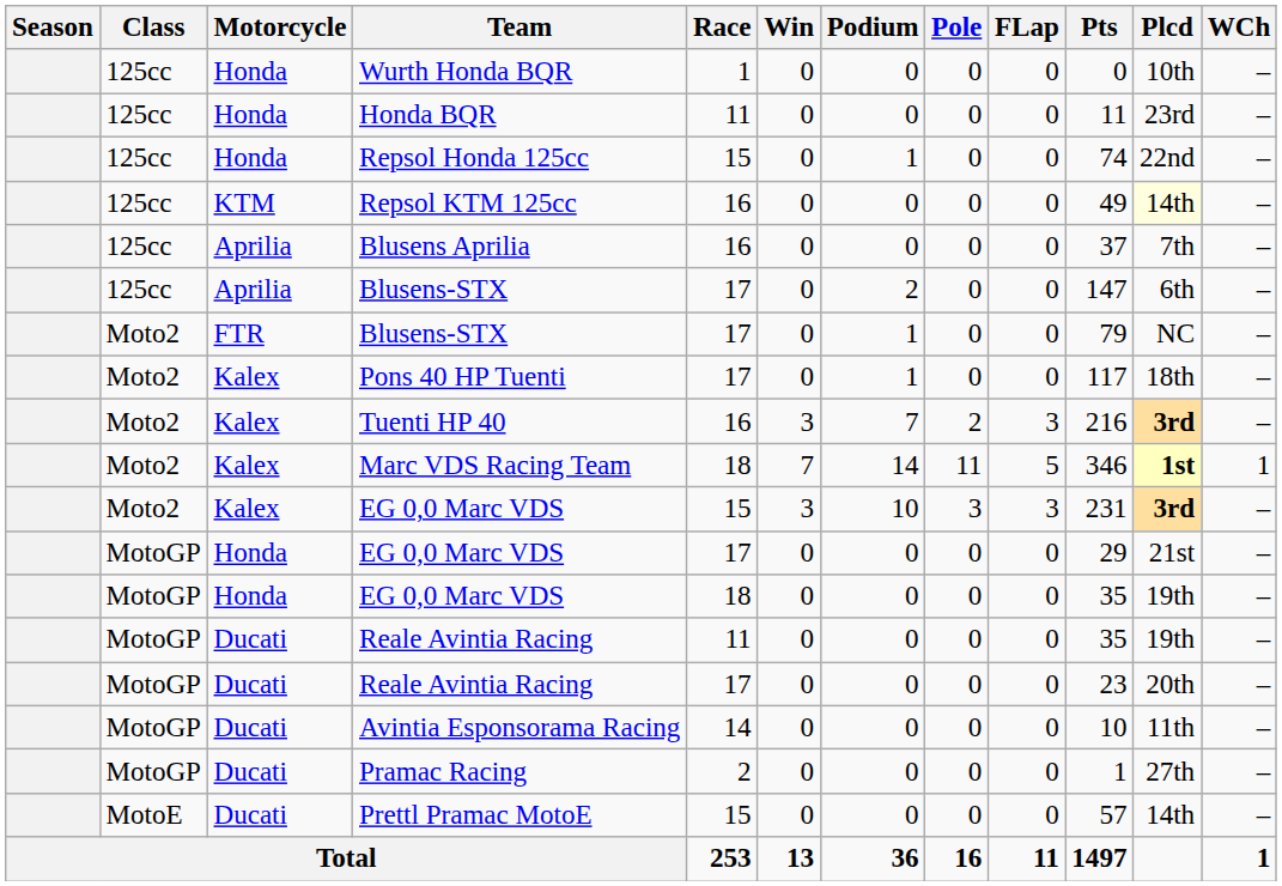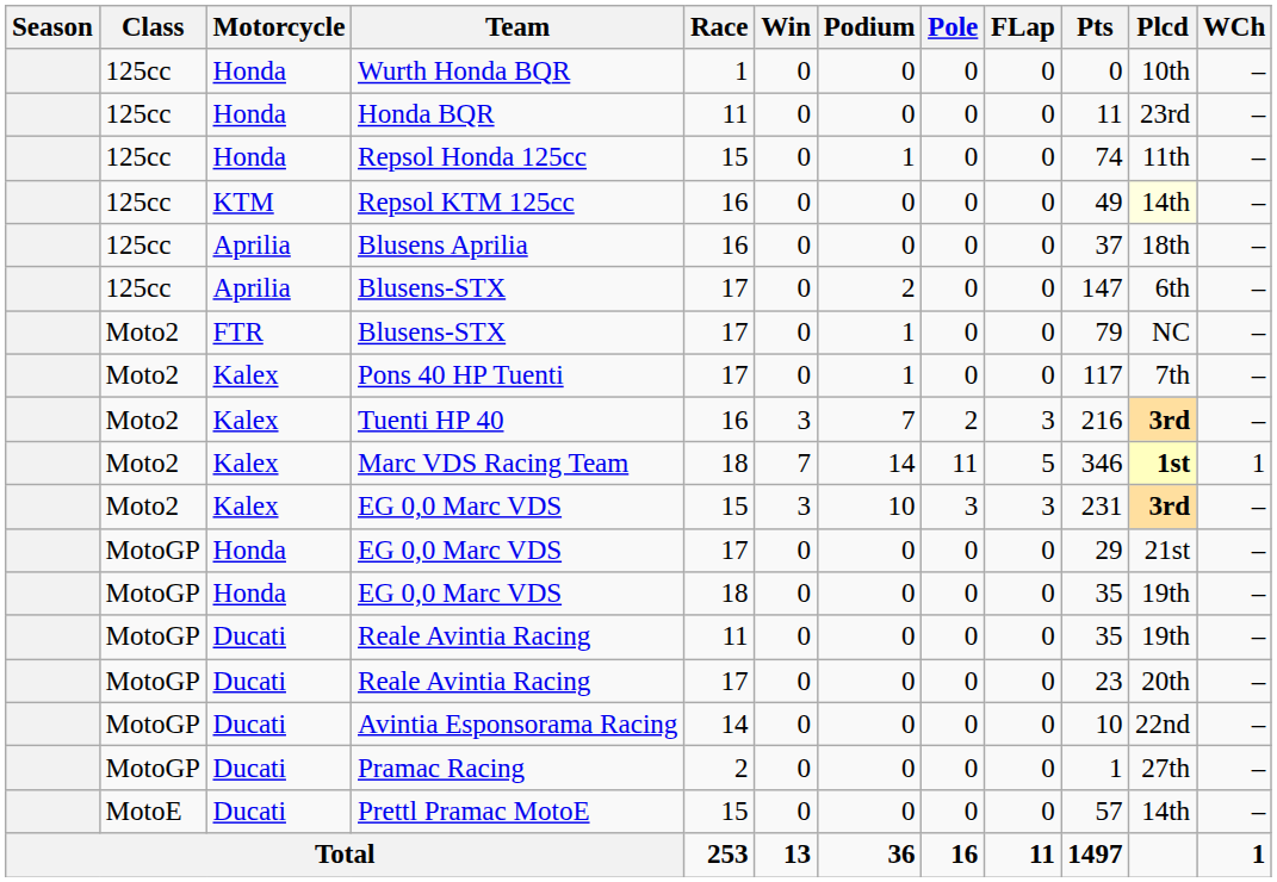 <table class="wikitable" style="text-align:right;">
 <tr>
 <th>Season</th>
 <th>Class</th>
 <th>Motorcycle</th>
 <th>Team</th>
 <th>Race</th>
 <th>Win</th>
 <th>Podium</th>
 <th><a href='#'>Pole</a></th>
 <th>FLap</th>
 <th>Pts</th>
 <th>Plcd</th>
 <th>WCh</th>
 </tr>
 <tr>
 <th></th>
 <td style="text-align:left;">125cc</td>
 <td style="text-align:left;"><a href='#'>Honda</a></td>
 <td style="text-align:left;"><a href='#'>Wurth Honda BQR</a></td>
 <td>1</td>
 <td>0</td>
 <td>0</td>
 <td>0</td>
 <td>0</td>
 <td>0</td>
 <td>10th</td>
 <td>–</td>
 </tr>
 <tr>
 <th></th>
 <td style="text-align:left;">125cc</td>
 <td style="text-align:left;"><a href='#'>Honda</a></td>
 <td style="text-align:left;"><a href='#'>Honda BQR</a></td>
 <td>11</td>
 <td>0</td>
 <td>0</td>
 <td>0</td>
 <td>0</td>
 <td>11</td>
 <td>23rd</td>
 <td>–</td>
 </tr>
 <tr>
 <th></th>
 <td style="text-align:left;">125cc</td>
 <td style="text-align:left;"><a href='#'>Honda</a></td>
 <td style="text-align:left;"><a href='#'>Repsol Honda 125cc</a></td>
 <td>15</td>
 <td>0</td>
 <td>1</td>
 <td>0</td>
 <td>0</td>
 <td>74</td>
-<td>22nd</td>
+<td>11th</td>
 <td>–</td>
 </tr>
 <tr>
 <th></th>
 <td style="text-align:left;">125cc</td>
 <td style="text-align:left;"><a href='#'>KTM</a></td>
 <td style="text-align:left;"><a href='#'>Repsol KTM 125cc</a></td>
 <td>16</td>
 <td>0</td>
 <td>0</td>
 <td>0</td>
 <td>0</td>
 <td>49</td>
 <td style="background: lightyellow;">14th</td>
 <td>–</td>
 </tr>
 <tr>
 <th></th>
 <td style="text-align:left;">125cc</td>
 <td style="text-align:left;"><a href='#'>Aprilia</a></td>
 <td style="text-align:left;"><a href='#'>Blusens Aprilia</a></td>
 <td>16</td>
 <td>0</td>
 <td>0</td>
 <td>0</td>
 <td>0</td>
 <td>37</td>
-<td>7th</td>
+<td>18th</td>
 <td>–</td>
 </tr>
 <tr>
 <th></th>
 <td style="text-align:left;">125cc</td>
 <td style="text-align:left;"><a href='#'>Aprilia</a></td>
 <td style="text-align:left;"><a href='#'>Blusens-STX</a></td>
 <td>17</td>
 <td>0</td>
 <td>2</td>
 <td>0</td>
 <td>0</td>
 <td>147</td>
 <td>6th</td>
 <td>–</td>
 </tr>
 <tr>
 <th></th>
 <td style="text-align:left;">Moto2</td>
 <td style="text-align:left;"><a href='#'>FTR</a></td>
 <td style="text-align:left;"><a href='#'>Blusens-STX</a></td>
 <td>17</td>
 <td>0</td>
 <td>1</td>
 <td>0</td>
 <td>0</td>
 <td>79</td>
 <td>NC</td>
 <td>–</td>
 </tr>
 <tr>
 <th></th>
 <td style="text-align:left;">Moto2</td>
 <td style="text-align:left;"><a href='#'>Kalex</a></td>
 <td style="text-align:left;"><a href='#'>Pons 40 HP Tuenti</a></td>
 <td>17</td>
 <td>0</td>
 <td>1</td>
 <td>0</td>
 <td>0</td>
 <td>117</td>
-<td>18th</td>
+<td>7th</td>
 <td>–</td>
 </tr>
 <tr>
 <th></th>
 <td style="text-align:left;">Moto2</td>
 <td style="text-align:left;"><a href='#'>Kalex</a></td>
 <td style="text-align:left;"><a href='#'>Tuenti HP 40</a></td>
 <td>16</td>
 <td>3</td>
 <td>7</td>
 <td>2</td>
 <td>3</td>
 <td>216</td>
 <td style="background:#FFDF9F;"><strong>3rd</strong></td>
 <td>–</td>
 </tr>
 <tr>
 <th></th>
 <td style="text-align:left;">Moto2</td>
 <td style="text-align:left;"><a href='#'>Kalex</a></td>
 <td style="text-align:left;"><a href='#'>Marc VDS Racing Team</a></td>
 <td>18</td>
 <td>7</td>
 <td>14</td>
 <td>11</td>
 <td>5</td>
 <td>346</td>
 <td style="background:#FFFFBF;"><strong>1st</strong></td>
 <td>1</td>
 </tr>
 <tr>
 <th></th>
 <td style="text-align:left;">Moto2</td>
 <td style="text-align:left;"><a href='#'>Kalex</a></td>
 <td style="text-align:left;"><a href='#'>EG 0,0 Marc VDS</a></td>
 <td>15</td>
 <td>3</td>
 <td>10</td>
 <td>3</td>
 <td>3</td>
 <td>231</td>
 <td style="background:#FFDF9F;"><strong>3rd</strong></td>
 <td>–</td>
 </tr>
 <tr>
 <th></th>
 <td style="text-align:left;">MotoGP</td>
 <td style="text-align:left;"><a href='#'>Honda</a></td>
 <td style="text-align:left;"><a href='#'>EG 0,0 Marc VDS</a></td>
 <td>17</td>
 <td>0</td>
 <td>0</td>
 <td>0</td>
 <td>0</td>
 <td>29</td>
 <td>21st</td>
 <td>–</td>
 </tr>
 <tr>
 <th></th>
 <td style="text-align:left;">MotoGP</td>
 <td style="text-align:left;"><a href='#'>Honda</a></td>
 <td style="text-align:left;"><a href='#'>EG 0,0 Marc VDS</a></td>
 <td>18</td>
 <td>0</td>
 <td>0</td>
 <td>0</td>
 <td>0</td>
 <td>35</td>
 <td>19th</td>
 <td>–</td>
 </tr>
 <tr>
 <th></th>
 <td style="text-align:left;">MotoGP</td>
 <td style="text-align:left;"><a href='#'>Ducati</a></td>
 <td style="text-align:left;"><a href='#'>Reale Avintia Racing</a></td>
 <td>11</td>
 <td>0</td>
 <td>0</td>
 <td>0</td>
 <td>0</td>
 <td>35</td>
 <td>19th</td>
 <td>–</td>
 </tr>
 <tr>
 <th></th>
 <td style="text-align:left;">MotoGP</td>
 <td style="text-align:left;"><a href='#'>Ducati</a></td>
 <td style="text-align:left;"><a href='#'>Reale Avintia Racing</a></td>
 <td>17</td>
 <td>0</td>
 <td>0</td>
 <td>0</td>
 <td>0</td>
 <td>23</td>
 <td>20th</td>
 <td>–</td>
 </tr>
 <tr>
 <th></th>
 <td style="text-align:left;">MotoGP</td>
 <td style="text-align:left;"><a href='#'>Ducati</a></td>
 <td style="text-align:left;"><a href='#'>Avintia Esponsorama Racing</a></td>
 <td>14</td>
 <td>0</td>
 <td>0</td>
 <td>0</td>
 <td>0</td>
 <td>10</td>
-<td>11th</td>
+<td>22nd</td>
 <td>–</td>
 </tr>
 <tr>
 <th></th>
 <td style="text-align:left;">MotoGP</td>
 <td style="text-align:left;"><a href='#'>Ducati</a></td>
 <td style="text-align:left;"><a href='#'>Pramac Racing</a></td>
 <td>2</td>
 <td>0</td>
 <td>0</td>
 <td>0</td>
 <td>0</td>
 <td>1</td>
 <td>27th</td>
 <td>–</td>
 </tr>
 <tr>
 <th></th>
 <td style="text-align:left;">MotoE</td>
 <td style="text-align:left;"><a href='#'>Ducati</a></td>
 <td style="text-align:left;"><a href='#'>Prettl Pramac MotoE</a></td>
 <td>15</td>
 <td>0</td>
 <td>0</td>
 <td>0</td>
 <td>0</td>
 <td>57</td>
 <td>14th</td>
 <td>–</td>
 </tr>
 <tr>
 <th colspan="4">Total</th>
 <td><strong>253</strong></td>
 <td><strong>13</strong></td>
 <td><strong>36</strong></td>
 <td><strong>16</strong></td>
 <td><strong>11</strong></td>
 <td><strong>1497</strong></td>
 <td></td>
 <td><strong>1</strong></td>
 </tr>
 </table>
